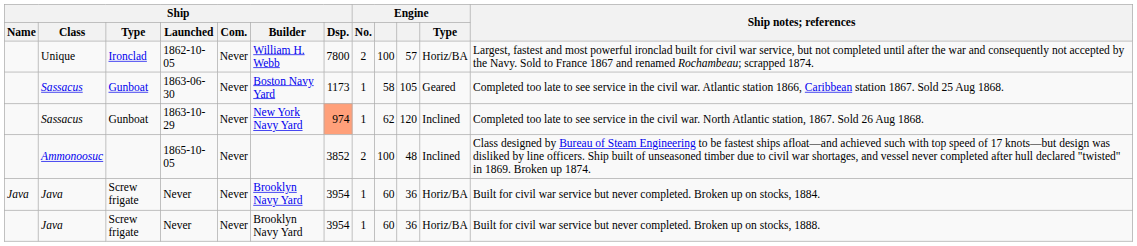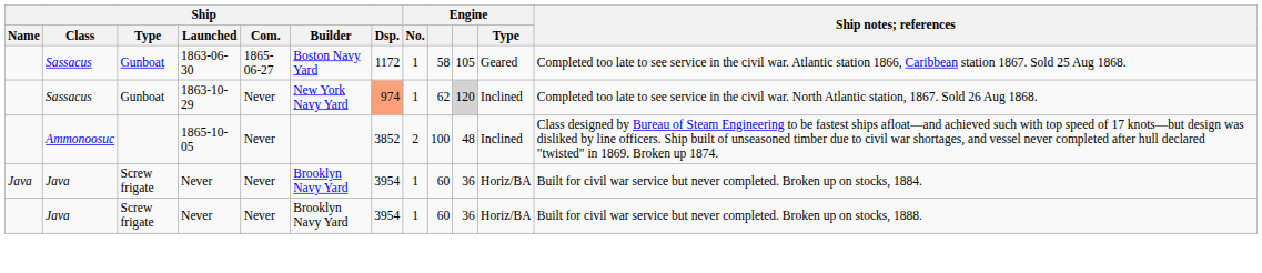 <table class="wikitable">
 <tr>
 <th rowspan="1" colspan="7">Ship</th>
 <th rowspan="1" colspan="4">Engine</th>
 <th rowspan="2" colspan="1">Ship notes; references</th>
 </tr>
 <tr>
 <th align="center">Name </th>
 <th align="center">Class</th>
 <th align="center">Type</th>
 <th align="center">Launched</th>
 <th align="center">Com.</th>
 <th align="left">Builder</th>
 <th align="center">Dsp.</th>
 <th align="center">No.</th>
 <th align="center"></th>
 <th align="center"></th>
 <th align="center">Type</th>
 </tr>
 <tr align="left">
 <td></td>
-<td>Unique</td>
-<td align="left"><a href='#'>Ironclad</a></td>
-<td>1862-10-05</td>
-<td>Never</td>
-<td><a href='#'>William H. Webb</a></td>
-<td align="right">7800</td>
-<td align="center">2</td>
-<td align="right">100</td>
-<td align="right">57</td>
-<td>Horiz/BA</td>
-<td>Largest, fastest and most powerful ironclad built for civil war service, but not completed until after the war and consequently not accepted by the Navy. Sold to France 1867 and renamed <em>Rochambeau</em>; scrapped 1874.</td>
-</tr>
-<tr align="left">
-<td></td>
 <td><a href='#'><em>Sassacus</em></a></td>
 <td align="left"><a href='#'>Gunboat</a></td>
 <td>1863-06-30</td>
-<td>Never</td>
+<td>1865-06-27</td>
 <td><a href='#'>Boston Navy Yard</a></td>
-<td align="right">1173</td>
+<td align="right">1172</td>
 <td align="center">1</td>
 <td align="right">58</td>
 <td align="right">105</td>
 <td>Geared</td>
 <td>Completed too late to see service in the civil war. Atlantic station 1866, <a href='#'>Caribbean</a> station 1867. Sold 25 Aug 1868.</td>
 </tr>
 <tr align="left">
 <td></td>
 <td><em>Sassacus</em></td>
 <td align="left">Gunboat</td>
 <td>1863-10-29</td>
 <td align="left">Never</td>
 <td><a href='#'>New York Navy Yard</a></td>
 <td align="right" style="background: lightsalmon;">974</td>
 <td align="center">1</td>
 <td align="right">62</td>
-<td align="right">120</td>
+<td align="right" style="background: lightgrey;">120</td>
 <td>Inclined</td>
 <td>Completed too late to see service in the civil war. North Atlantic station, 1867. Sold 26 Aug 1868.</td>
 </tr>
 <tr align="left">
 <td></td>
 <td><a href='#'><em>Ammonoosuc</em></a></td>
 <td align="left"></td>
 <td>1865-10-05</td>
 <td>Never</td>
 <td></td>
 <td align="right">3852</td>
 <td align="center">2</td>
 <td align="right">100</td>
 <td align="right">48</td>
 <td>Inclined</td>
 <td>Class designed by <a href='#'>Bureau of Steam Engineering</a> to be fastest ships afloat—and achieved such with top speed of 17 knots—but design was disliked by line officers. Ship built of unseasoned timber due to civil war shortages, and vessel never completed after hull declared "twisted" in 1869. Broken up 1874.</td>
 </tr>
 <tr align="left">
 <td><em>Java</em></td>
 <td><em>Java</em></td>
 <td align="left">Screw frigate</td>
 <td>Never</td>
 <td>Never</td>
 <td><a href='#'>Brooklyn Navy Yard</a></td>
 <td align="right">3954</td>
 <td align="center">1</td>
 <td align="right">60</td>
 <td align="right">36</td>
 <td>Horiz/BA</td>
 <td>Built for civil war service but never completed. Broken up on stocks, 1884.</td>
 </tr>
 <tr align="left">
 <td></td>
 <td><em>Java</em></td>
 <td>Screw frigate</td>
 <td>Never</td>
 <td align="left">Never</td>
 <td>Brooklyn Navy Yard</td>
 <td align="right">3954</td>
 <td align="center">1</td>
 <td align="right">60</td>
 <td align="right">36</td>
 <td>Horiz/BA</td>
 <td>Built for civil war service but never completed. Broken up on stocks, 1888.</td>
 </tr>
 </table>
